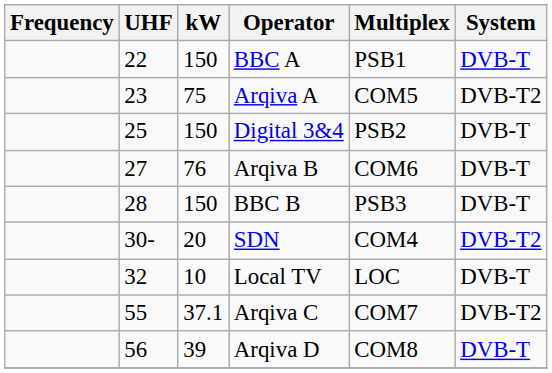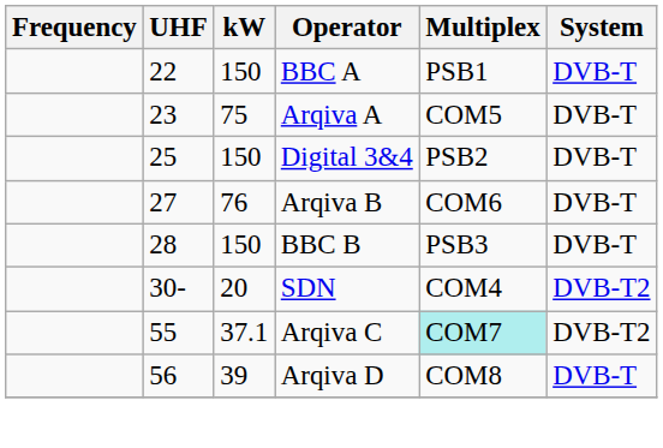 <table class="wikitable sortable">
 <tr>
 <th>Frequency</th>
 <th>UHF</th>
 <th>kW</th>
 <th>Operator</th>
 <th>Multiplex</th>
 <th>System</th>
 </tr>
 <tr>
 <td></td>
 <td>22</td>
 <td>150</td>
 <td><a href='#'>BBC</a> A</td>
 <td>PSB1</td>
 <td><a href='#'>DVB-T</a></td>
 </tr>
 <tr>
 <td></td>
 <td>23</td>
 <td>75</td>
 <td><a href='#'>Arqiva</a> A</td>
 <td>COM5</td>
-<td>DVB-T2</td>
+<td>DVB-T</td>
 </tr>
 <tr>
 <td></td>
 <td>25</td>
 <td>150</td>
 <td><a href='#'>Digital 3&4</a></td>
 <td>PSB2</td>
 <td>DVB-T</td>
 </tr>
 <tr>
 <td></td>
 <td>27</td>
 <td>76</td>
 <td>Arqiva B</td>
 <td>COM6</td>
 <td>DVB-T</td>
 </tr>
 <tr>
 <td></td>
 <td>28</td>
 <td>150</td>
 <td>BBC B</td>
 <td>PSB3</td>
 <td>DVB-T</td>
 </tr>
 <tr>
 <td></td>
 <td>30-</td>
 <td>20</td>
 <td><a href='#'>SDN</a></td>
 <td>COM4</td>
 <td><a href='#'>DVB-T2</a></td>
 </tr>
 <tr>
 <td></td>
-<td>32</td>
-<td>10</td>
-<td>Local TV</td>
-<td>LOC</td>
-<td>DVB-T</td>
-</tr>
-<tr>
-<td></td>
 <td>55</td>
 <td>37.1</td>
 <td>Arqiva C</td>
-<td>COM7</td>
+<td style="background: paleturquoise;">COM7</td>
 <td>DVB-T2</td>
 </tr>
 <tr>
 <td></td>
 <td>56</td>
 <td>39</td>
 <td>Arqiva D</td>
 <td>COM8</td>
 <td><a href='#'>DVB-T</a></td>
 </tr>
 <tr>
 </tr>
 </table>
